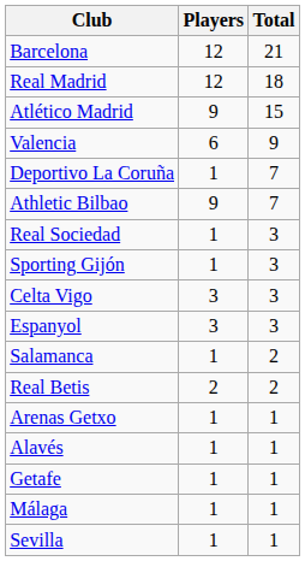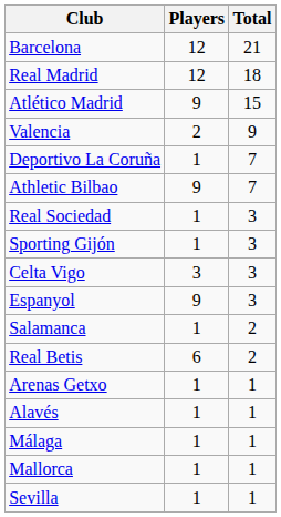 <table class="sortable wikitable">
 <tr>
 <th>Club</th>
 <th>Players</th>
 <th>Total</th>
 </tr>
 <tr>
 <td><a href='#'>Barcelona</a></td>
 <td align=center>12</td>
 <td align=center>21</td>
 </tr>
 <tr>
 <td><a href='#'>Real Madrid</a></td>
 <td align=center>12</td>
 <td align=center>18</td>
 </tr>
 <tr>
 <td><a href='#'>Atlético Madrid</a></td>
 <td align=center>9</td>
 <td align=center>15</td>
 </tr>
 <tr>
 <td><a href='#'>Valencia</a></td>
-<td align=center>6</td>
+<td align=center>2</td>
 <td align=center>9</td>
 </tr>
 <tr>
 <td><a href='#'>Deportivo La Coruña</a></td>
 <td align=center>1</td>
 <td align=center>7</td>
 </tr>
 <tr>
 <td><a href='#'>Athletic Bilbao</a></td>
 <td align=center>9</td>
 <td align=center>7</td>
 </tr>
 <tr>
 <td><a href='#'>Real Sociedad</a></td>
 <td align=center>1</td>
 <td align=center>3</td>
 </tr>
 <tr>
 <td><a href='#'>Sporting Gijón</a></td>
 <td align=center>1</td>
 <td align=center>3</td>
 </tr>
 <tr>
 <td><a href='#'>Celta Vigo</a></td>
 <td align=center>3</td>
 <td align=center>3</td>
 </tr>
 <tr>
 <td><a href='#'>Espanyol</a></td>
-<td align=center>3</td>
+<td align=center>9</td>
 <td align=center>3</td>
 </tr>
 <tr>
 <td><a href='#'>Salamanca</a></td>
 <td align=center>1</td>
 <td align=center>2</td>
 </tr>
 <tr>
 <td><a href='#'>Real Betis</a></td>
-<td align=center>2</td>
+<td align=center>6</td>
 <td align=center>2</td>
 </tr>
 <tr>
 <td><a href='#'>Arenas Getxo</a></td>
 <td align=center>1</td>
 <td align=center>1</td>
 </tr>
 <tr>
 <td><a href='#'>Alavés</a></td>
 <td align=center>1</td>
 <td align=center>1</td>
 </tr>
 <tr>
-<td><a href='#'>Getafe</a></td>
+<td><a href='#'>Málaga</a></td>
 <td align=center>1</td>
 <td align=center>1</td>
 </tr>
 <tr>
-<td><a href='#'>Málaga</a></td>
+<td><a href='#'>Mallorca</a></td>
 <td align=center>1</td>
 <td align=center>1</td>
 </tr>
 <tr>
 <td><a href='#'>Sevilla</a></td>
 <td align=center>1</td>
 <td align=center>1</td>
 </tr>
 </table>
